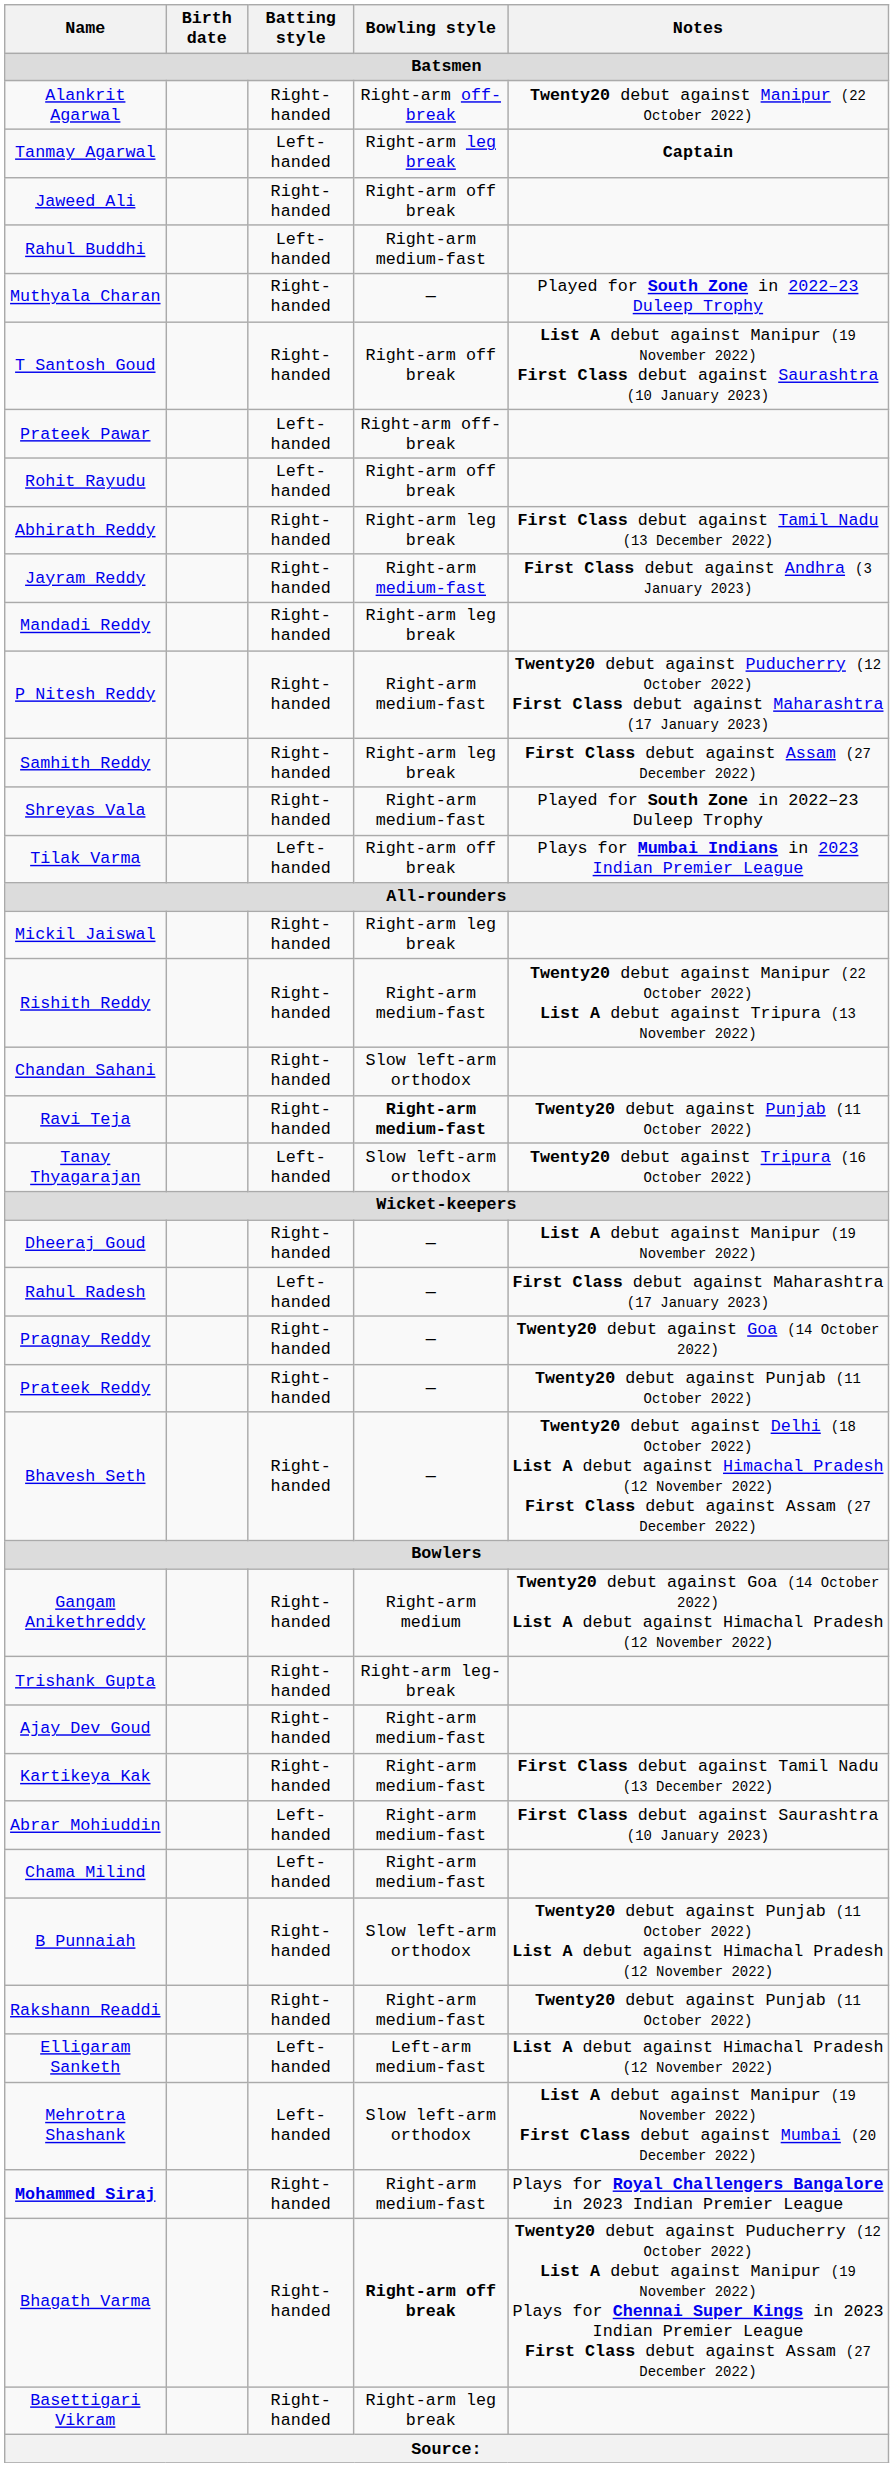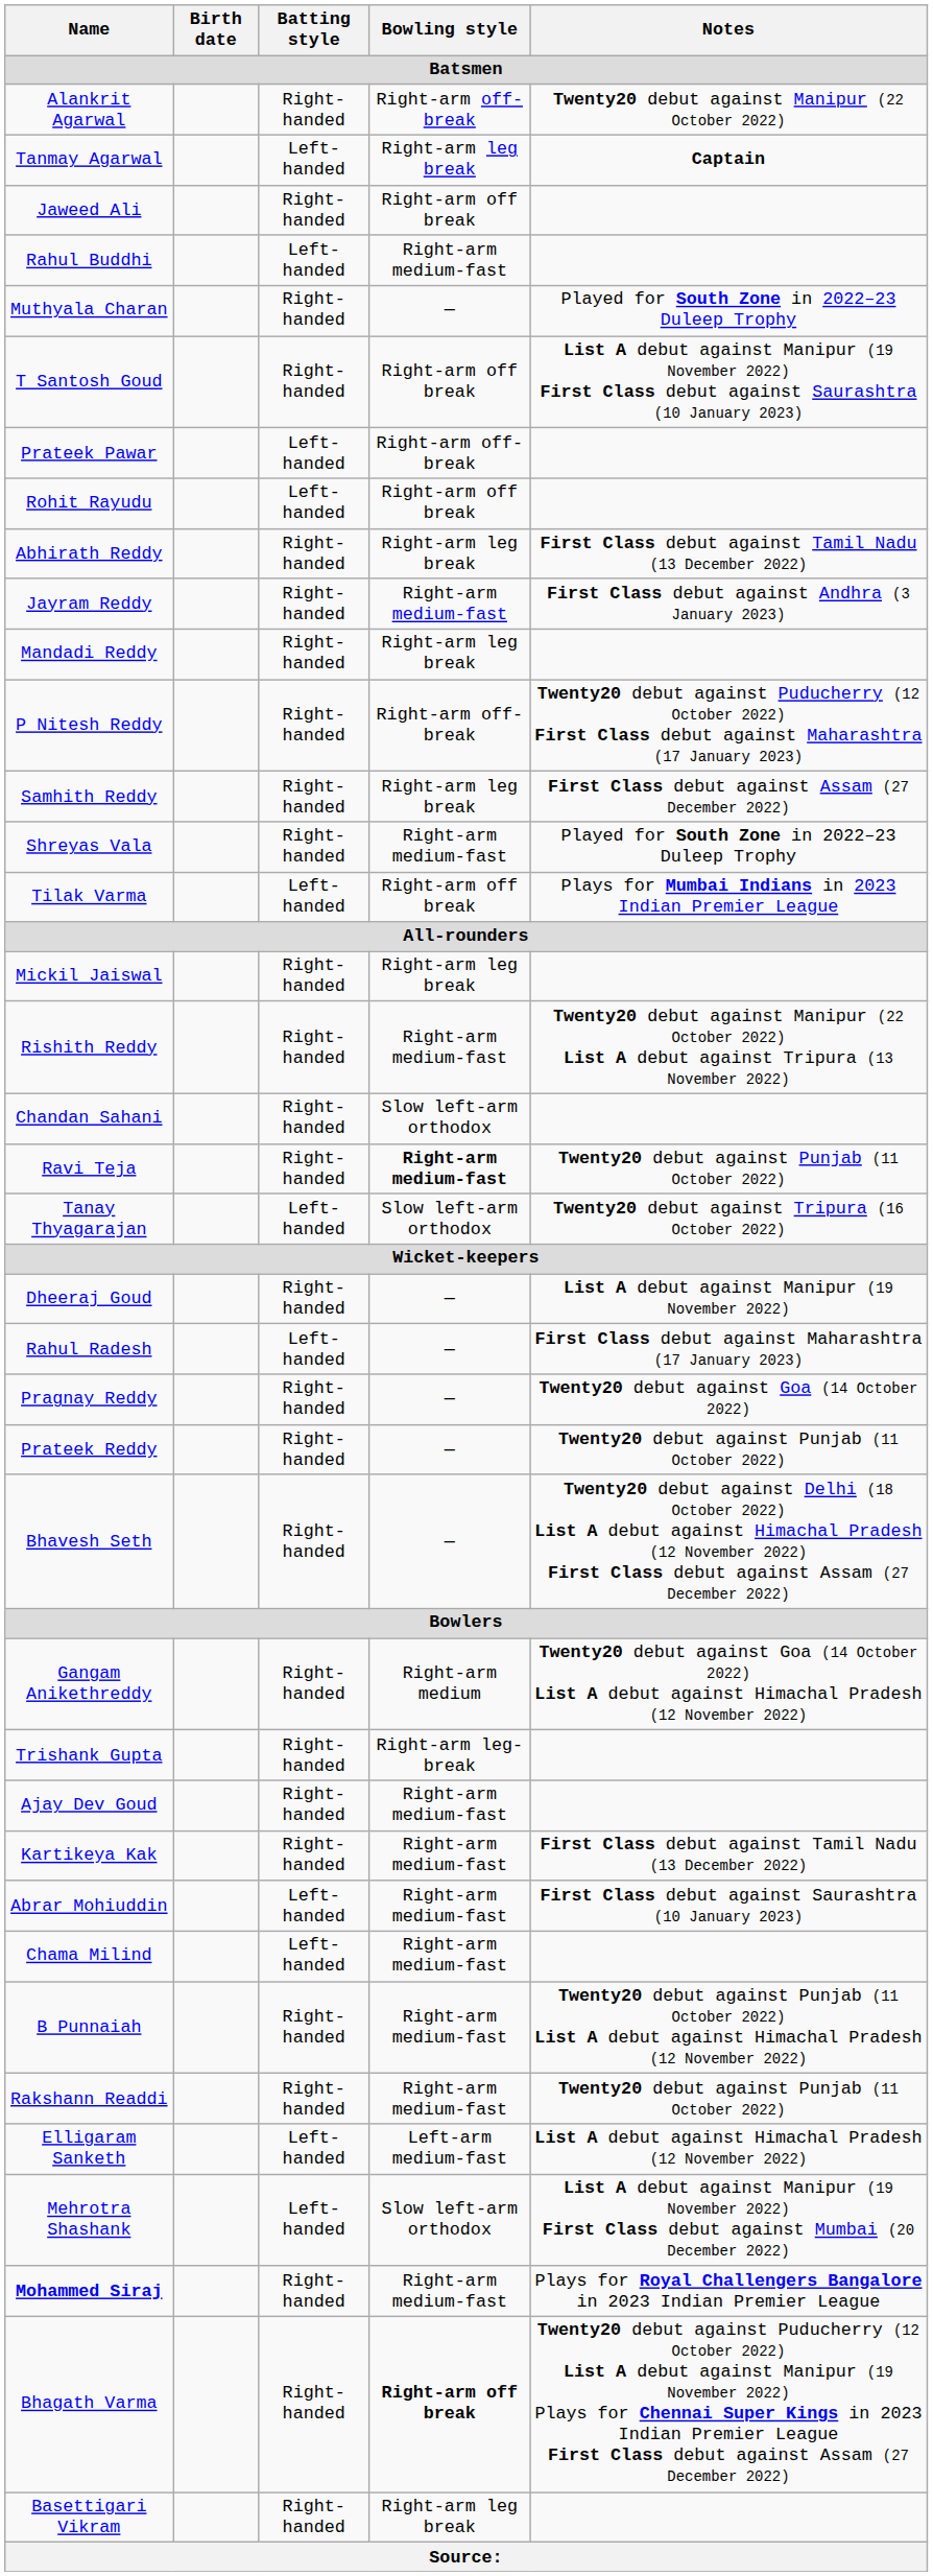 <table class="wikitable" style="font-size: 90%; text-align: center;width:70%;">
 <tr>
 <th align=center>Name</th>
 <th align=center>Birth date</th>
 <th align=center>Batting style</th>
 <th align=center>Bowling style</th>
 <th align=center>Notes</th>
 </tr>
 <tr>
 <th colspan="6" style="background: #DCDCDC" align="center">Batsmen</th>
 </tr>
 <tr>
 <td><a href='#'>Alankrit Agarwal</a></td>
 <td></td>
 <td>Right-handed</td>
 <td>Right-arm <a href='#'>off-break</a></td>
 <td><strong>Twenty20</strong> debut against <a href='#'>Manipur</a> <small>(22 October 2022)</small></td>
 </tr>
 <tr>
 <td><a href='#'>Tanmay Agarwal</a></td>
 <td></td>
 <td>Left-handed</td>
 <td>Right-arm <a href='#'>leg break</a></td>
 <td><strong>Captain</strong></td>
 </tr>
 <tr>
 <td><a href='#'>Jaweed Ali</a></td>
 <td></td>
 <td>Right-handed</td>
 <td>Right-arm off break</td>
 <td></td>
 </tr>
 <tr>
 <td><a href='#'>Rahul Buddhi</a></td>
 <td></td>
 <td>Left-handed</td>
 <td>Right-arm medium-fast</td>
 <td></td>
 </tr>
 <tr>
 <td><a href='#'>Muthyala Charan</a></td>
 <td></td>
 <td>Right-handed</td>
 <td>—</td>
 <td>Played for <strong><a href='#'>South Zone</a></strong> in <a href='#'>2022–23 Duleep Trophy</a></td>
 </tr>
 <tr>
 <td><a href='#'>T Santosh Goud</a></td>
 <td></td>
 <td>Right-handed</td>
 <td>Right-arm off break</td>
 <td><strong>List A</strong> debut against Manipur <small>(19 November 2022)</small> <br> <strong>First Class</strong> debut against <a href='#'>Saurashtra</a> <small>(10 January 2023)</small></td>
 </tr>
 <tr>
 <td><a href='#'>Prateek Pawar</a></td>
 <td></td>
 <td>Left-handed</td>
 <td>Right-arm off-break</td>
 <td></td>
 </tr>
 <tr>
 <td><a href='#'>Rohit Rayudu</a></td>
 <td></td>
 <td>Left-handed</td>
 <td>Right-arm off break</td>
 <td></td>
 </tr>
 <tr>
 <td><a href='#'>Abhirath Reddy</a></td>
 <td></td>
 <td>Right-handed</td>
 <td>Right-arm leg break</td>
 <td><strong>First Class</strong> debut against <a href='#'>Tamil Nadu</a> <small>(13 December 2022)</small></td>
 </tr>
 <tr>
 <td><a href='#'>Jayram Reddy</a></td>
 <td></td>
 <td>Right-handed</td>
 <td>Right-arm <a href='#'>medium-fast</a></td>
 <td><strong>First Class</strong> debut against <a href='#'>Andhra</a> <small>(3 January 2023)</small></td>
 </tr>
 <tr>
 <td><a href='#'>Mandadi Reddy</a></td>
 <td></td>
 <td>Right-handed</td>
 <td>Right-arm leg break</td>
 <td></td>
 </tr>
 <tr>
 <td><a href='#'>P Nitesh Reddy</a></td>
 <td></td>
 <td>Right-handed</td>
-<td>Right-arm medium-fast</td>
+<td>Right-arm off-break</td>
 <td><strong>Twenty20</strong> debut against <a href='#'>Puducherry</a> <small>(12 October 2022)</small> <br> <strong>First Class</strong> debut against <a href='#'>Maharashtra</a> <small>(17 January 2023)</small></td>
 </tr>
 <tr>
 <td><a href='#'>Samhith Reddy</a></td>
 <td></td>
 <td>Right-handed</td>
 <td>Right-arm leg break</td>
 <td><strong>First Class</strong> debut against <a href='#'>Assam</a> <small>(27 December 2022)</small></td>
 </tr>
 <tr>
 <td><a href='#'>Shreyas Vala</a></td>
 <td></td>
 <td>Right-handed</td>
 <td>Right-arm medium-fast</td>
 <td>Played for <strong>South Zone</strong> in 2022–23 Duleep Trophy</td>
 </tr>
 <tr>
 <td><a href='#'>Tilak Varma</a></td>
 <td></td>
 <td>Left-handed</td>
 <td>Right-arm off break</td>
 <td>Plays for <strong><a href='#'>Mumbai Indians</a></strong> in <a href='#'>2023 Indian Premier League</a></td>
 </tr>
 <tr>
 <th colspan="6" style="background: #DCDCDC" align="center">All-rounders</th>
 </tr>
 <tr>
 <td><a href='#'>Mickil Jaiswal</a></td>
 <td></td>
 <td>Right-handed</td>
 <td>Right-arm leg break</td>
 <td></td>
 </tr>
 <tr>
 <td><a href='#'>Rishith Reddy</a></td>
 <td></td>
 <td>Right-handed</td>
 <td>Right-arm medium-fast</td>
 <td><strong>Twenty20</strong> debut against Manipur <small>(22 October 2022)</small> <br> <strong>List A</strong> debut against Tripura <small>(13 November 2022)</small></td>
 </tr>
 <tr>
 <td><a href='#'>Chandan Sahani</a></td>
 <td></td>
 <td>Right-handed</td>
 <td>Slow left-arm orthodox</td>
 <td></td>
 </tr>
 <tr>
 <td><a href='#'>Ravi Teja</a></td>
 <td></td>
 <td>Right-handed</td>
 <td><strong>Right-arm medium-fast</strong></td>
 <td><strong>Twenty20</strong> debut against <a href='#'>Punjab</a> <small>(11 October 2022)</small></td>
 </tr>
 <tr>
 <td><a href='#'>Tanay Thyagarajan</a></td>
 <td></td>
 <td>Left-handed</td>
 <td>Slow left-arm orthodox</td>
 <td><strong>Twenty20</strong> debut against <a href='#'>Tripura</a> <small>(16 October 2022)</small></td>
 </tr>
 <tr>
 <th colspan="6" style="background: #DCDCDC" align="center">Wicket-keepers</th>
 </tr>
 <tr>
 <td><a href='#'>Dheeraj Goud</a></td>
 <td></td>
 <td>Right-handed</td>
 <td>—</td>
 <td><strong>List A</strong> debut against Manipur <small>(19 November 2022)</small></td>
 </tr>
 <tr>
 <td><a href='#'>Rahul Radesh</a></td>
 <td></td>
 <td>Left-handed</td>
 <td>—</td>
 <td><strong>First Class</strong> debut against Maharashtra <small>(17 January 2023)</small></td>
 </tr>
 <tr>
 <td><a href='#'>Pragnay Reddy</a></td>
 <td></td>
 <td>Right-handed</td>
 <td>—</td>
 <td><strong>Twenty20</strong> debut against <a href='#'>Goa</a> <small>(14 October 2022)</small></td>
 </tr>
 <tr>
 <td><a href='#'>Prateek Reddy</a></td>
 <td></td>
 <td>Right-handed</td>
 <td>—</td>
 <td><strong>Twenty20</strong> debut against Punjab <small>(11 October 2022)</small></td>
 </tr>
 <tr>
 <td><a href='#'>Bhavesh Seth</a></td>
 <td></td>
 <td>Right-handed</td>
 <td>—</td>
 <td><strong>Twenty20</strong> debut against <a href='#'>Delhi</a> <small>(18 October 2022)</small> <br> <strong>List A</strong> debut against <a href='#'>Himachal Pradesh</a> <small>(12 November 2022)</small> <br> <strong>First Class</strong> debut against Assam <small>(27 December 2022)</small></td>
 </tr>
 <tr>
 <th colspan="6" style="background: #DCDCDC" align="center">Bowlers</th>
 </tr>
 <tr>
 <td><a href='#'>Gangam Anikethreddy</a></td>
 <td></td>
 <td>Right-handed</td>
 <td>Right-arm medium</td>
 <td><strong>Twenty20</strong> debut against Goa <small>(14 October 2022)</small> <br> <strong>List A</strong> debut against Himachal Pradesh <small>(12 November 2022)</small></td>
 </tr>
 <tr>
 <td><a href='#'>Trishank Gupta</a></td>
 <td></td>
 <td>Right-handed</td>
 <td>Right-arm leg-break</td>
 <td></td>
 </tr>
 <tr>
 <td><a href='#'>Ajay Dev Goud</a></td>
 <td></td>
 <td>Right-handed</td>
 <td>Right-arm medium-fast</td>
 <td></td>
 </tr>
 <tr>
 <td><a href='#'>Kartikeya Kak</a></td>
 <td></td>
 <td>Right-handed</td>
 <td>Right-arm medium-fast</td>
 <td><strong>First Class</strong> debut against Tamil Nadu <small>(13 December 2022)</small></td>
 </tr>
 <tr>
 <td><a href='#'>Abrar Mohiuddin</a></td>
 <td></td>
 <td>Left-handed</td>
 <td>Right-arm medium-fast</td>
 <td><strong>First Class</strong> debut against Saurashtra <small>(10 January 2023)</small></td>
 </tr>
 <tr>
 <td><a href='#'>Chama Milind</a></td>
 <td></td>
 <td>Left-handed</td>
 <td>Right-arm medium-fast</td>
 <td></td>
 </tr>
 <tr>
 <td><a href='#'>B Punnaiah</a></td>
 <td></td>
 <td>Right-handed</td>
-<td>Slow left-arm orthodox</td>
+<td>Right-arm medium-fast</td>
 <td><strong>Twenty20</strong> debut against Punjab <small>(11 October 2022)</small> <br> <strong>List A</strong> debut against Himachal Pradesh <small>(12 November 2022)</small></td>
 </tr>
 <tr>
 <td><a href='#'>Rakshann Readdi</a></td>
 <td></td>
 <td>Right-handed</td>
 <td>Right-arm medium-fast</td>
 <td><strong>Twenty20</strong> debut against Punjab <small>(11 October 2022)</small></td>
 </tr>
 <tr>
 <td><a href='#'>Elligaram Sanketh</a></td>
 <td></td>
 <td>Left-handed</td>
 <td>Left-arm medium-fast</td>
 <td><strong>List A</strong> debut against Himachal Pradesh <small>(12 November 2022)</small></td>
 </tr>
 <tr>
 <td><a href='#'>Mehrotra Shashank</a></td>
 <td></td>
 <td>Left-handed</td>
 <td>Slow left-arm orthodox</td>
 <td><strong>List A</strong> debut against Manipur <small>(19 November 2022)</small> <br> <strong>First Class</strong> debut against <a href='#'>Mumbai</a> <small>(20 December 2022)</small></td>
 </tr>
 <tr>
 <td><strong><a href='#'>Mohammed Siraj</a></strong></td>
 <td></td>
 <td>Right-handed</td>
 <td>Right-arm medium-fast</td>
 <td>Plays for <strong><a href='#'>Royal Challengers Bangalore</a></strong> in 2023 Indian Premier League</td>
 </tr>
 <tr>
 <td><a href='#'>Bhagath Varma</a></td>
 <td></td>
 <td>Right-handed</td>
 <td><strong>Right-arm off break</strong></td>
 <td><strong>Twenty20</strong> debut against Puducherry <small>(12 October 2022)</small> <br> <strong>List A</strong> debut against Manipur <small>(19 November 2022)</small> <br> Plays for <strong><a href='#'>Chennai Super Kings</a></strong> in 2023 Indian Premier League <br> <strong>First Class</strong> debut against Assam <small>(27 December 2022)</small></td>
 </tr>
 <tr>
 <td><a href='#'>Basettigari Vikram</a></td>
 <td></td>
 <td>Right-handed</td>
 <td>Right-arm leg break</td>
 <td></td>
 </tr>
 <tr>
 <th colspan="23">Source:</th>
 </tr>
 </table>
